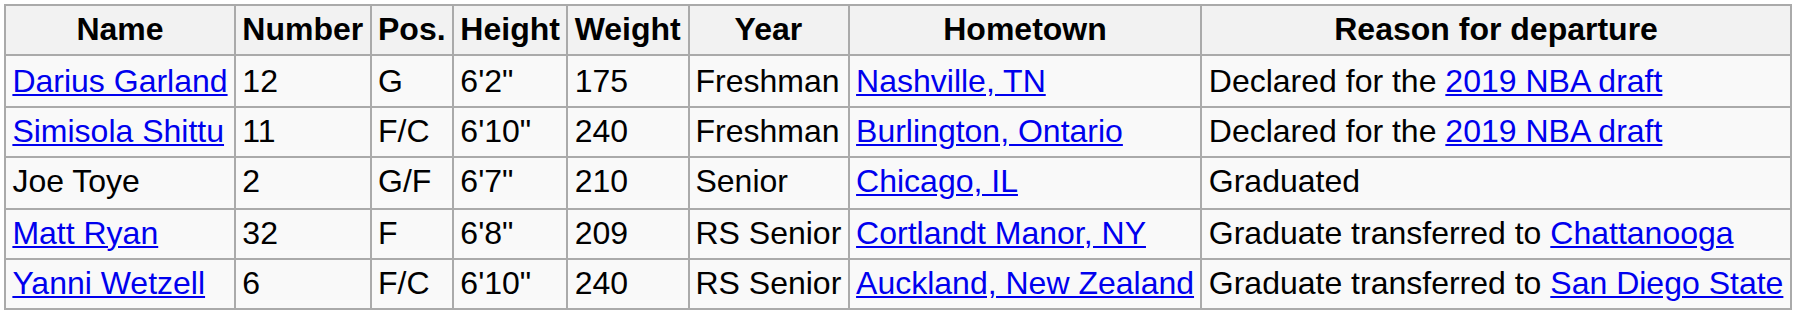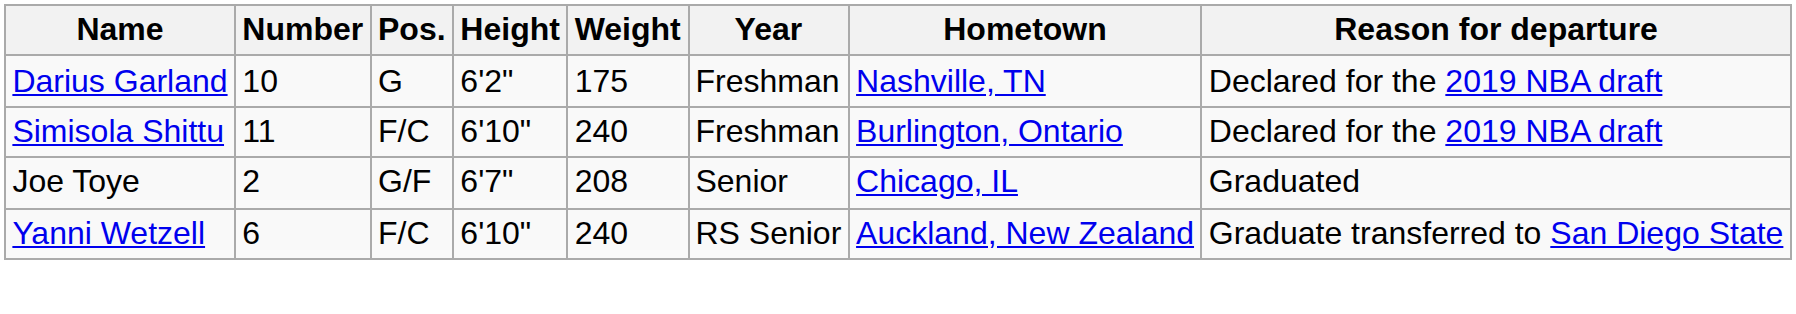 <table class="wikitable sortable" border="1">
 <tr>
 <th>Name</th>
 <th>Number</th>
 <th>Pos.</th>
 <th>Height</th>
 <th>Weight</th>
 <th>Year</th>
 <th>Hometown</th>
 <th class="unsortable">Reason for departure</th>
 </tr>
 <tr>
 <td><a href='#'>Darius Garland</a></td>
-<td>12</td>
+<td>10</td>
 <td>G</td>
 <td>6'2"</td>
 <td>175</td>
 <td>Freshman</td>
 <td><a href='#'>Nashville, TN</a></td>
 <td>Declared for the <a href='#'>2019 NBA draft</a></td>
 </tr>
 <tr>
 <td><a href='#'>Simisola Shittu</a></td>
 <td>11</td>
 <td>F/C</td>
 <td>6'10"</td>
 <td>240</td>
 <td>Freshman</td>
 <td><a href='#'>Burlington, Ontario</a></td>
 <td>Declared for the <a href='#'>2019 NBA draft</a></td>
 </tr>
 <tr>
 <td>Joe Toye</td>
 <td>2</td>
 <td>G/F</td>
 <td>6'7"</td>
-<td>210</td>
+<td>208</td>
 <td>Senior</td>
 <td><a href='#'>Chicago, IL</a></td>
 <td>Graduated</td>
-</tr>
-<tr>
-<td><a href='#'>Matt Ryan</a></td>
-<td>32</td>
-<td>F</td>
-<td>6'8"</td>
-<td>209</td>
-<td>RS Senior</td>
-<td><a href='#'>Cortlandt Manor, NY</a></td>
-<td>Graduate transferred to <a href='#'>Chattanooga</a></td>
 </tr>
 <tr>
 <td><a href='#'>Yanni Wetzell</a></td>
 <td>6</td>
 <td>F/C</td>
 <td>6'10"</td>
 <td>240</td>
 <td>RS Senior</td>
 <td><a href='#'>Auckland, New Zealand</a></td>
 <td>Graduate transferred to <a href='#'>San Diego State</a></td>
 </tr>
 </table>
